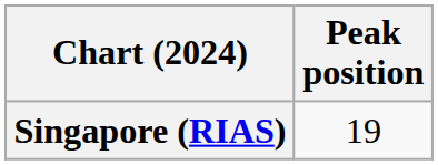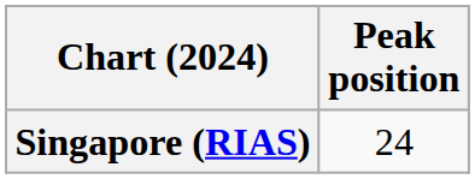 <table class="wikitable plainrowheaders" style="text-align:center">
 <tr>
 <th scope="col">Chart (2024)</th>
 <th scope="col">Peak<br>position</th>
 </tr>
 <tr>
 <th scope="row">Singapore (<a href='#'>RIAS</a>)</th>
-<td>19</td>
+<td>24</td>
 </tr>
 </table>
